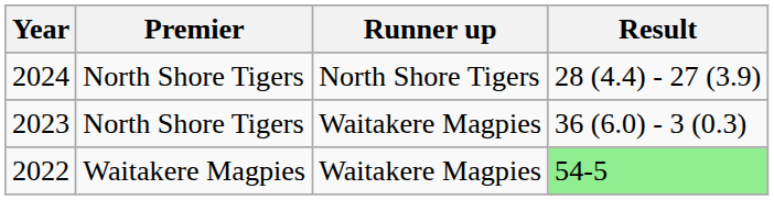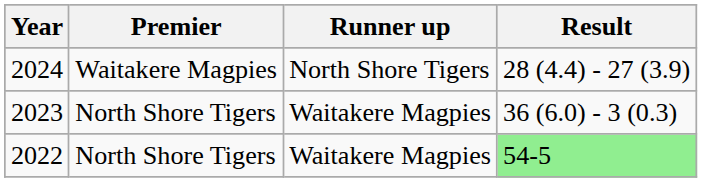 <table class="wikitable" style="font-size: 95%;">
 <tr>
 <th>Year</th>
 <th>Premier</th>
 <th>Runner up</th>
 <th>Result</th>
 </tr>
 <tr>
 <td>2024</td>
-<td>North Shore Tigers</td>
+<td>Waitakere Magpies</td>
 <td>North Shore Tigers</td>
 <td>28 (4.4) - 27 (3.9) </td>
 </tr>
 <tr>
 <td>2023</td>
 <td>North Shore Tigers</td>
 <td>Waitakere Magpies</td>
 <td>36 (6.0) - 3 (0.3) </td>
 </tr>
 <tr>
 <td>2022</td>
-<td>Waitakere Magpies</td>
+<td>North Shore Tigers</td>
 <td>Waitakere Magpies</td>
 <td style="background: lightgreen;">54-5</td>
 </tr>
 </table>
